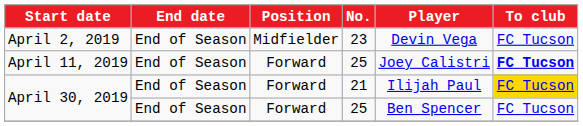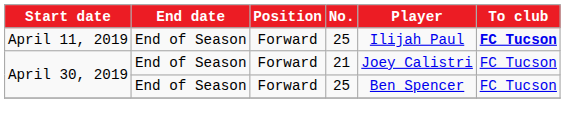 <table class="wikitable">
 <tr>
 <th style="background:#EC1C24; color:white;"><strong>Start date</strong></th>
 <th style="background:#EC1C24; color:white;"><strong>End date</strong></th>
 <th style="background:#EC1C24; color:white;"><strong>Position</strong></th>
 <th style="background:#EC1C24; color:white;"><strong>No.</strong></th>
 <th style="background:#EC1C24; color:white;"><strong>Player</strong></th>
 <th style="background:#EC1C24; color:white;"><strong>To club</strong></th>
 </tr>
 <tr>
-<td>April 2, 2019</td>
-<td>End of Season</td>
-<td style="text-align:center;">Midfielder</td>
-<td style="text-align:center;">23</td>
-<td style="text-align:center;"> <a href='#'>Devin Vega</a></td>
-<td style="text-align:center;"> <a href='#'>FC Tucson</a></td>
-</tr>
-<tr>
 <td>April 11, 2019</td>
 <td>End of Season</td>
 <td style="text-align:center;">Forward</td>
 <td style="text-align:center;">25</td>
-<td style="text-align:center;"> <a href='#'>Joey Calistri</a></td>
+<td style="text-align:center;"> <a href='#'>Ilijah Paul</a></td>
 <td style="text-align:center;"><strong> <a href='#'>FC Tucson</a></strong></td>
 </tr>
 <tr>
 <td rowspan=2>April 30, 2019</td>
 <td>End of Season</td>
 <td style="text-align:center;">Forward</td>
 <td style="text-align:center;">21</td>
-<td style="text-align:center;"> <a href='#'>Ilijah Paul</a></td>
-<td style="background: gold; text-align:center;"> <a href='#'>FC Tucson</a></td>
+<td style="text-align:center;"> <a href='#'>Joey Calistri</a></td>
+<td style="text-align:center;"> <a href='#'>FC Tucson</a></td>
 </tr>
 <tr>
 <td>End of Season</td>
 <td style="text-align:center;">Forward</td>
 <td style="text-align:center;">25</td>
 <td style="text-align:center;"> <a href='#'>Ben Spencer</a></td>
 <td style="text-align:center;"> <a href='#'>FC Tucson</a></td>
 </tr>
 <tr>
 </tr>
 </table>
